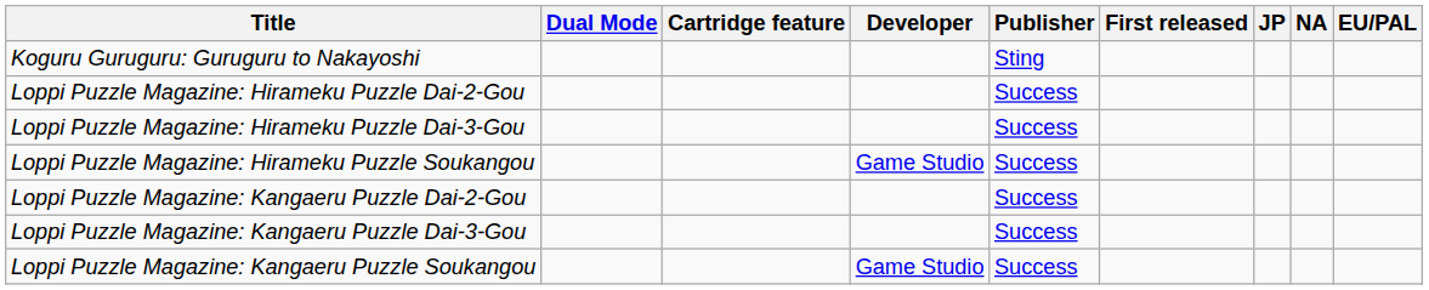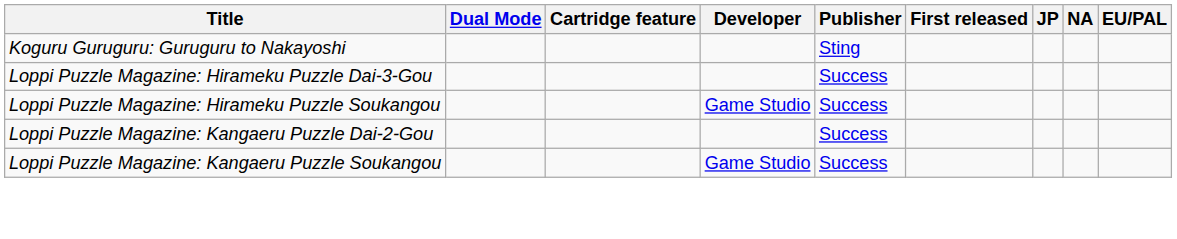 <table class="wikitable sortable mw-collapsible plainrowheaders" style="font-size:90%;">
 <tr>
 <th>Title</th>
 <th><a href='#'>Dual Mode</a></th>
 <th>Cartridge feature</th>
 <th>Developer</th>
 <th>Publisher</th>
 <th>First released</th>
 <th>JP</th>
 <th>NA</th>
 <th>EU/PAL</th>
 </tr>
 <tr>
 <td><em>Koguru Guruguru: Guruguru to Nakayoshi</em></td>
 <td></td>
 <td></td>
 <td></td>
 <td><a href='#'>Sting</a></td>
-<td></td>
-<td></td>
-<td></td>
-<td></td>
-</tr>
-<tr>
-<td><em>Loppi Puzzle Magazine: Hirameku Puzzle Dai-2-Gou</em></td>
-<td></td>
-<td></td>
-<td></td>
-<td><a href='#'>Success</a></td>
 <td></td>
 <td></td>
 <td></td>
 <td></td>
 </tr>
 <tr>
 <td><em>Loppi Puzzle Magazine: Hirameku Puzzle Dai-3-Gou</em></td>
 <td></td>
 <td></td>
 <td></td>
 <td><a href='#'>Success</a></td>
 <td></td>
 <td></td>
 <td></td>
 <td></td>
 </tr>
 <tr>
 <td><em>Loppi Puzzle Magazine: Hirameku Puzzle Soukangou</em></td>
 <td></td>
 <td></td>
 <td><a href='#'>Game Studio</a></td>
 <td><a href='#'>Success</a></td>
 <td></td>
 <td></td>
 <td></td>
 <td></td>
 </tr>
 <tr>
 <td><em>Loppi Puzzle Magazine: Kangaeru Puzzle Dai-2-Gou</em></td>
 <td></td>
 <td></td>
 <td></td>
 <td><a href='#'>Success</a></td>
 <td></td>
 <td></td>
 <td></td>
 <td></td>
 </tr>
 <tr>
-<td><em>Loppi Puzzle Magazine: Kangaeru Puzzle Dai-3-Gou</em></td>
-<td></td>
-<td></td>
-<td></td>
-<td><a href='#'>Success</a></td>
-<td></td>
-<td></td>
-<td></td>
-<td></td>
-</tr>
-<tr>
 <td><em>Loppi Puzzle Magazine: Kangaeru Puzzle Soukangou</em></td>
 <td></td>
 <td></td>
 <td><a href='#'>Game Studio</a></td>
 <td><a href='#'>Success</a></td>
 <td></td>
 <td></td>
 <td></td>
 <td></td>
 </tr>
 </table>
